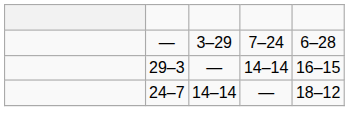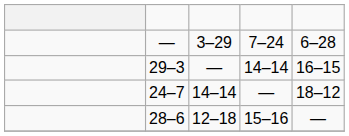 <table class="wikitable" style="text-align:center; font-size:90%;">
 <tr>
 <th width=120> </th>
 <td><strong></strong></td>
 <td><strong></strong></td>
 <td><strong></strong></td>
 <td><strong></strong></td>
 </tr>
 <tr>
 <td style="text-align:left;"></td>
 <td>—</td>
 <td>3–29</td>
 <td>7–24</td>
 <td>6–28</td>
 </tr>
 <tr>
 <td style="text-align:left;"></td>
 <td>29–3</td>
 <td>—</td>
 <td>14–14</td>
 <td>16–15</td>
 </tr>
 <tr>
 <td style="text-align:left;"></td>
 <td>24–7</td>
 <td>14–14</td>
 <td>—</td>
 <td>18–12</td>
 </tr>
 <tr>
+<td style="text-align:left;"></td>
+<td>28–6</td>
+<td>12–18</td>
+<td>15–16</td>
+<td>—</td>
+</tr>
+<tr>
 </tr>
 </table>
